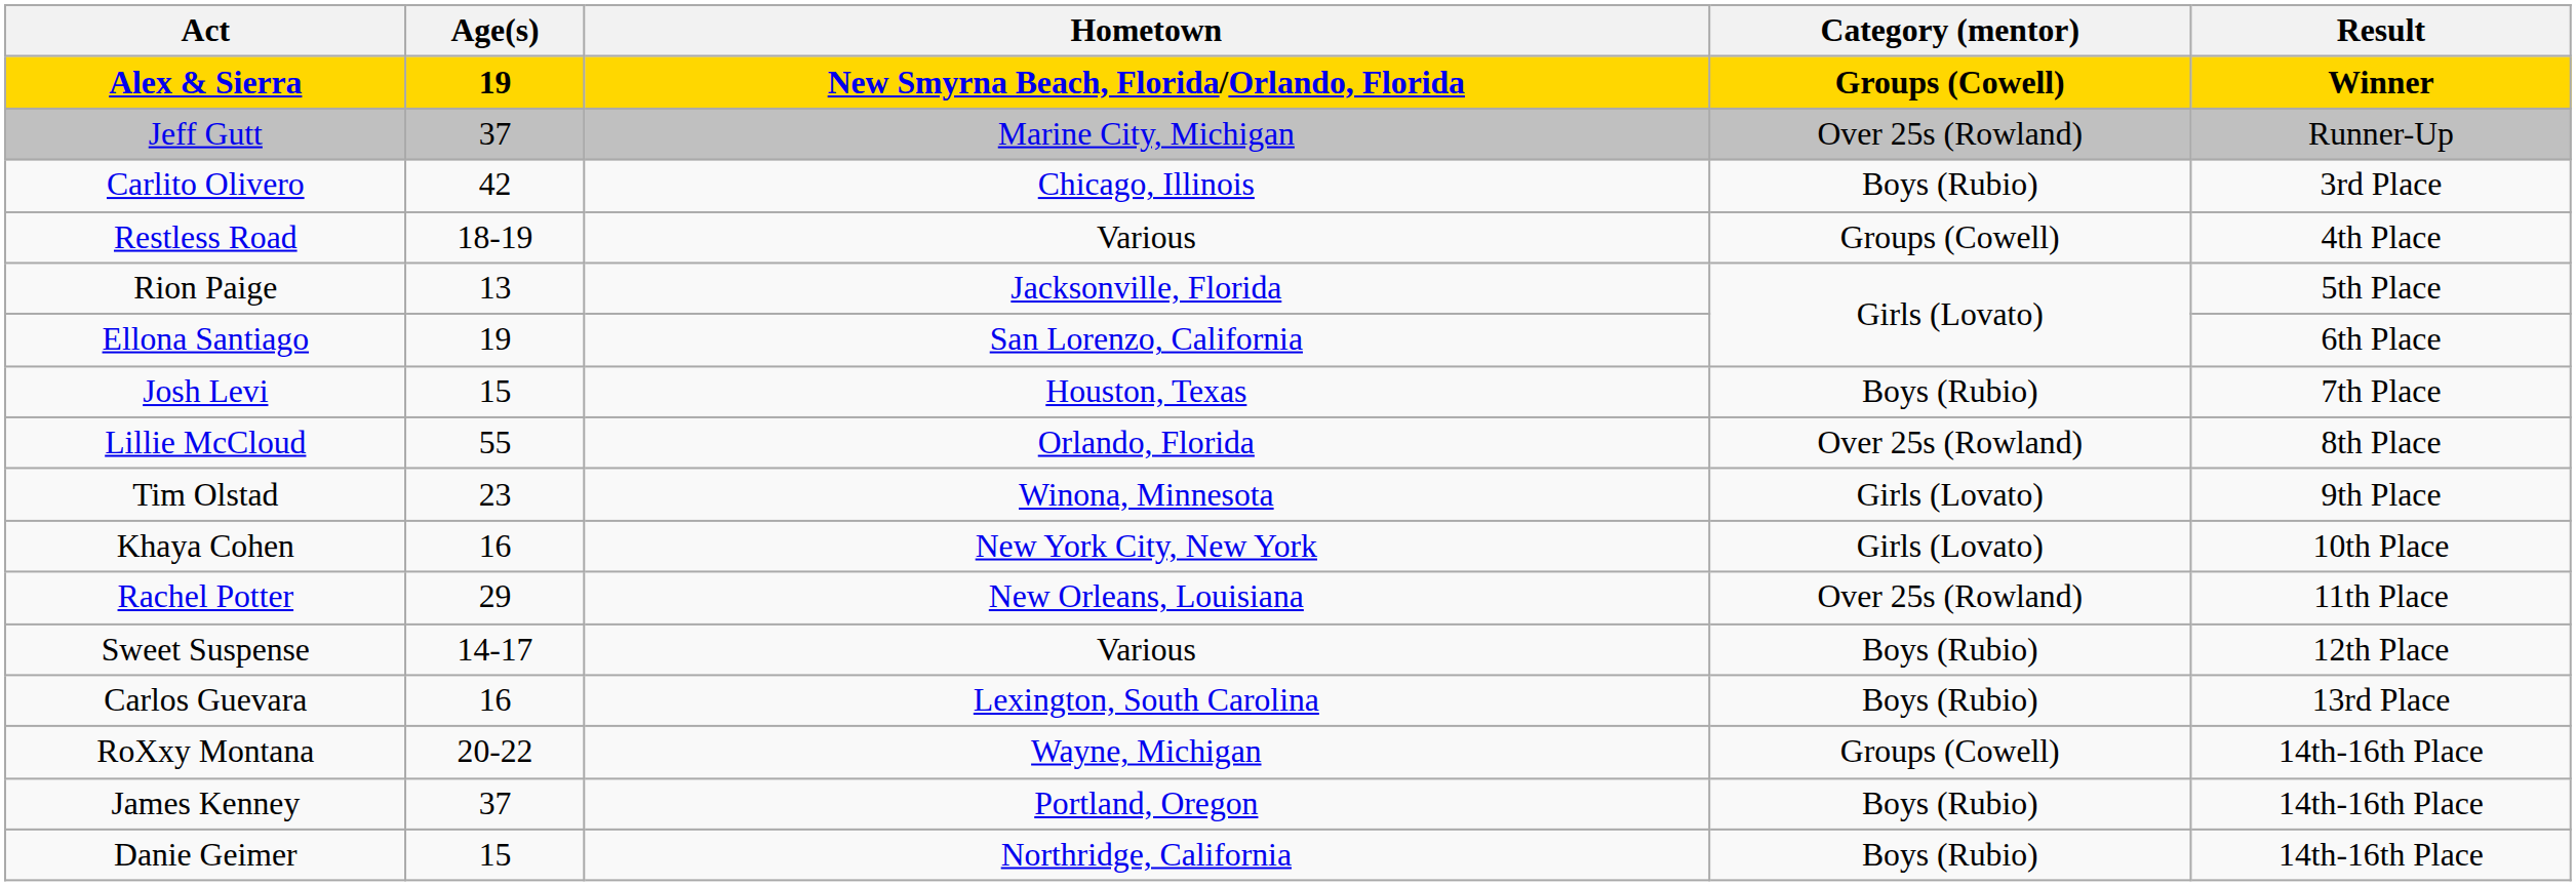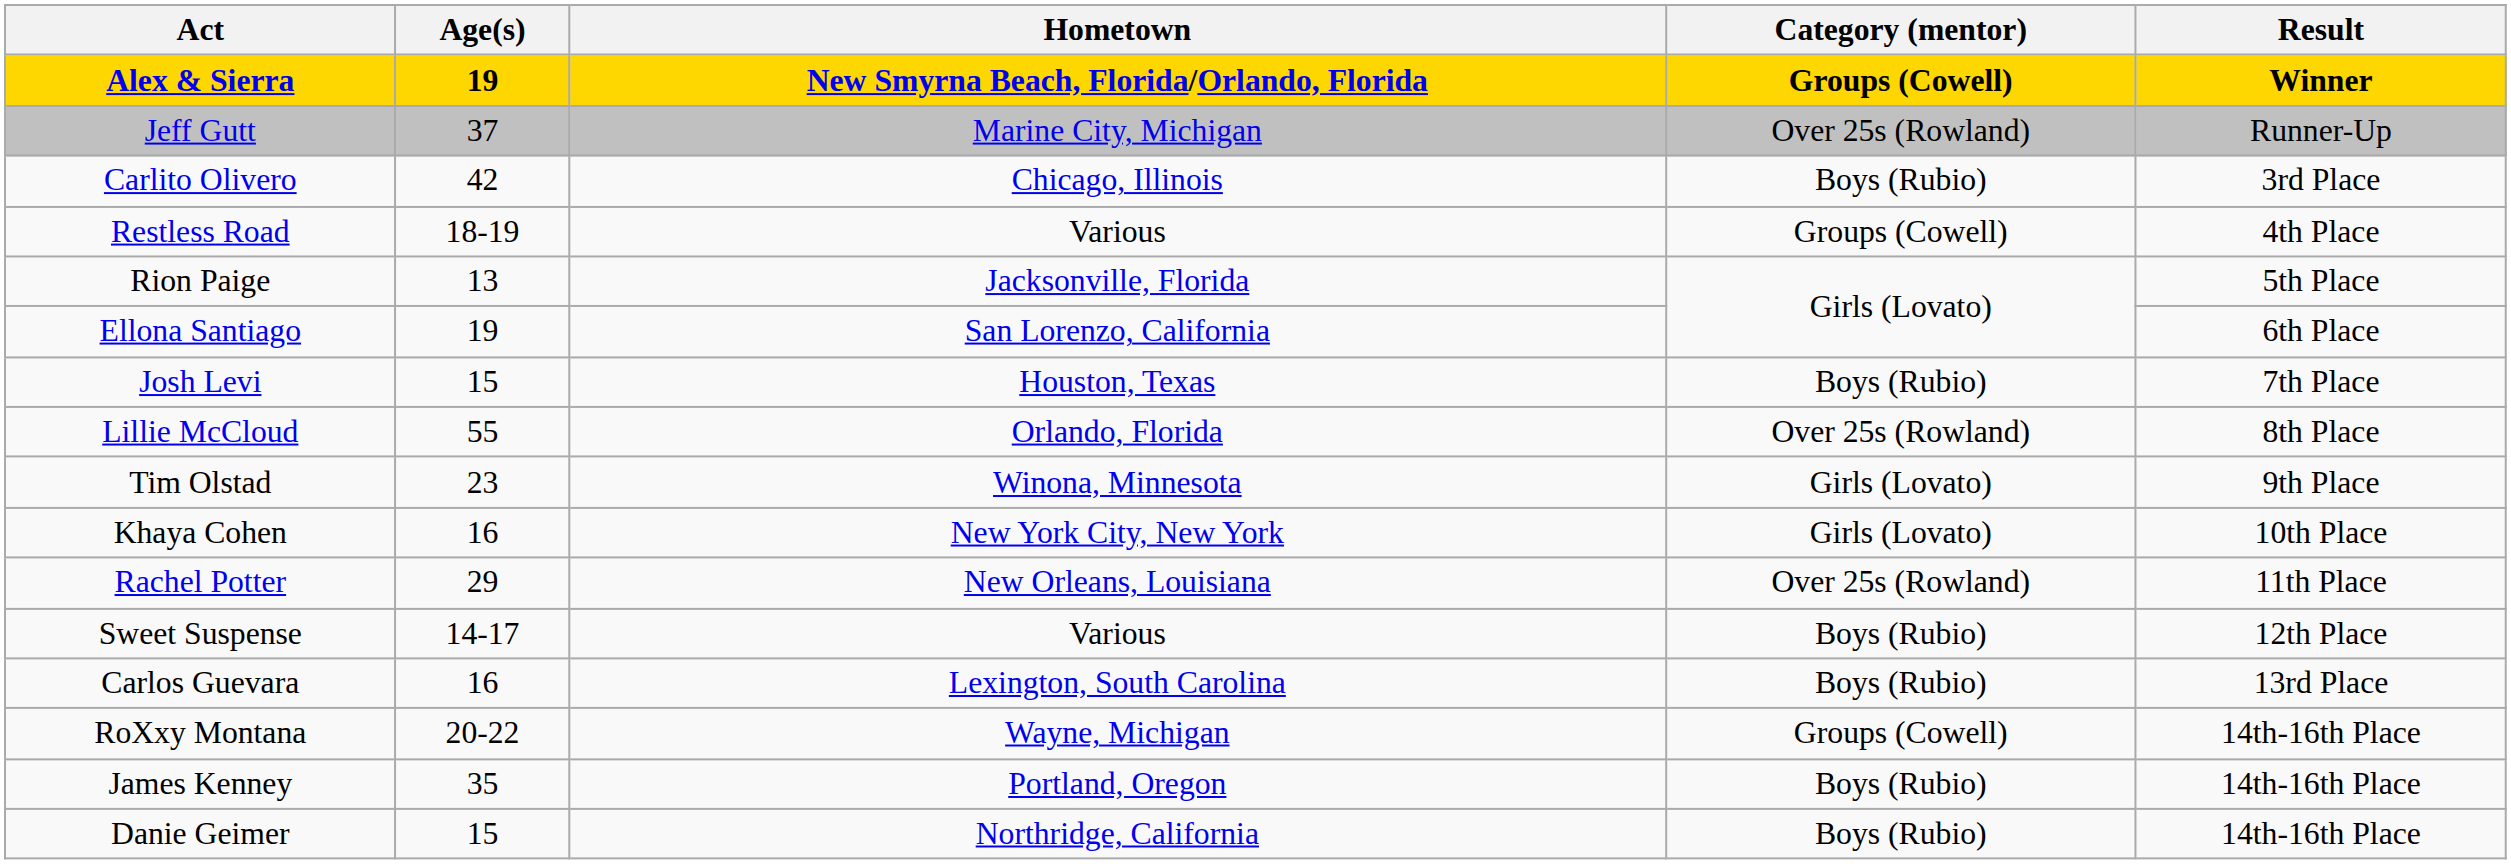 <table class="wikitable sortable" style="width:100%; text-align:center;">
 <tr>
 <th>Act</th>
 <th>Age(s)</th>
 <th>Hometown</th>
 <th>Category (mentor)</th>
 <th>Result</th>
 </tr>
 <tr bgcolor=gold>
 <td><strong><a href='#'>Alex & Sierra</a></strong></td>
 <td><strong>19</strong></td>
 <td><strong><a href='#'>New Smyrna Beach, Florida</a>/<a href='#'>Orlando, Florida</a></strong></td>
 <td><strong>Groups (Cowell)</strong></td>
 <td><strong>Winner</strong></td>
 </tr>
 <tr bgcolor=silver>
 <td><a href='#'>Jeff Gutt</a></td>
 <td>37</td>
 <td><a href='#'>Marine City, Michigan</a></td>
 <td>Over 25s (Rowland)</td>
 <td>Runner-Up</td>
 </tr>
 <tr>
 <td><a href='#'>Carlito Olivero</a></td>
 <td>42</td>
 <td><a href='#'>Chicago, Illinois</a></td>
 <td>Boys (Rubio)</td>
 <td>3rd Place</td>
 </tr>
 <tr>
 <td><a href='#'>Restless Road</a></td>
 <td>18-19</td>
 <td>Various</td>
 <td>Groups (Cowell)</td>
 <td>4th Place</td>
 </tr>
 <tr>
 <td>Rion Paige</td>
 <td>13</td>
 <td><a href='#'>Jacksonville, Florida</a></td>
 <td rowspan=2>Girls (Lovato)</td>
 <td>5th Place</td>
 </tr>
 <tr>
 <td><a href='#'>Ellona Santiago</a></td>
 <td>19</td>
 <td><a href='#'>San Lorenzo, California</a></td>
 <td>6th Place</td>
 </tr>
 <tr>
 <td><a href='#'>Josh Levi</a></td>
 <td>15</td>
 <td><a href='#'>Houston, Texas</a></td>
 <td>Boys (Rubio)</td>
 <td>7th Place</td>
 </tr>
 <tr>
 <td><a href='#'>Lillie McCloud</a></td>
 <td>55</td>
 <td><a href='#'>Orlando, Florida</a></td>
 <td>Over 25s (Rowland)</td>
 <td>8th Place</td>
 </tr>
 <tr>
 <td>Tim Olstad</td>
 <td>23</td>
 <td><a href='#'>Winona, Minnesota</a></td>
 <td>Girls (Lovato)</td>
 <td>9th Place</td>
 </tr>
 <tr>
 <td>Khaya Cohen</td>
 <td>16</td>
 <td><a href='#'>New York City, New York</a></td>
 <td>Girls (Lovato)</td>
 <td>10th Place</td>
 </tr>
 <tr>
 <td><a href='#'>Rachel Potter</a></td>
 <td>29</td>
 <td><a href='#'>New Orleans, Louisiana</a></td>
 <td>Over 25s (Rowland)</td>
 <td>11th Place</td>
 </tr>
 <tr>
 <td>Sweet Suspense</td>
 <td>14-17</td>
 <td>Various</td>
 <td>Boys (Rubio)</td>
 <td>12th Place</td>
 </tr>
 <tr>
 <td>Carlos Guevara</td>
 <td>16</td>
 <td><a href='#'>Lexington, South Carolina</a></td>
 <td>Boys (Rubio)</td>
 <td>13rd Place</td>
 </tr>
 <tr>
 <td>RoXxy Montana</td>
 <td>20-22</td>
 <td><a href='#'>Wayne, Michigan</a></td>
 <td>Groups (Cowell)</td>
 <td>14th-16th Place</td>
 </tr>
 <tr>
 <td>James Kenney</td>
-<td>37</td>
+<td>35</td>
 <td><a href='#'>Portland, Oregon</a></td>
 <td>Boys (Rubio)</td>
 <td>14th-16th Place</td>
 </tr>
 <tr>
 <td>Danie Geimer</td>
 <td>15</td>
 <td><a href='#'>Northridge, California</a></td>
 <td>Boys (Rubio)</td>
 <td>14th-16th Place</td>
 </tr>
 </table>
